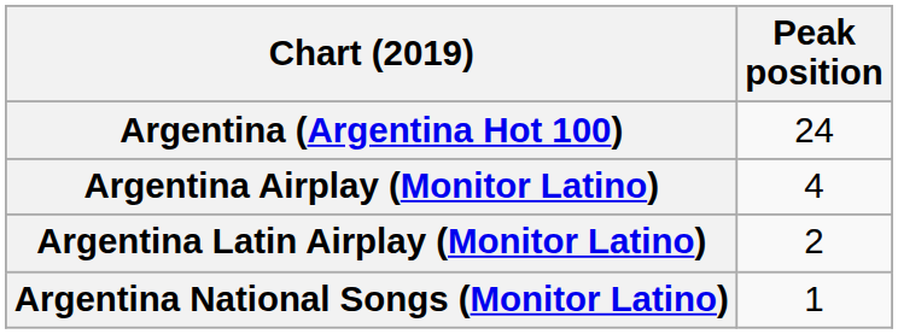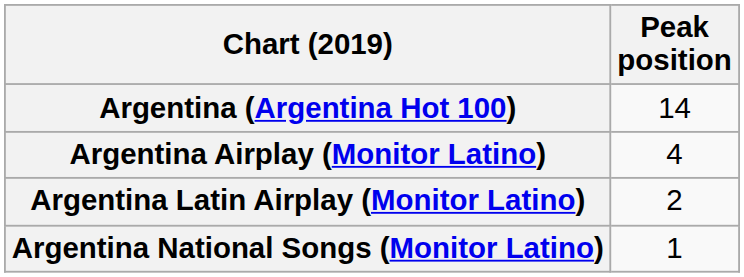 <table class="wikitable sortable plainrowheaders" style="text-align:center">
 <tr>
 <th scope="col">Chart (2019)</th>
 <th scope="col">Peak<br> position</th>
 </tr>
 <tr>
 <th scope="row">Argentina (<a href='#'>Argentina Hot 100</a>)</th>
-<td>24</td>
+<td>14</td>
 </tr>
 <tr>
 <th scope="row">Argentina Airplay (<a href='#'>Monitor Latino</a>)</th>
 <td>4</td>
 </tr>
 <tr>
 <th scope="row">Argentina Latin Airplay (<a href='#'>Monitor Latino</a>)</th>
 <td>2</td>
 </tr>
 <tr>
 <th scope="row">Argentina National Songs (<a href='#'>Monitor Latino</a>)</th>
 <td>1</td>
 </tr>
 </table>
